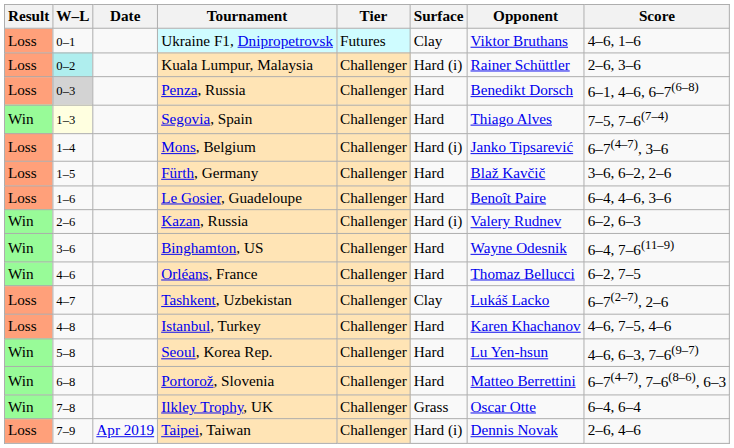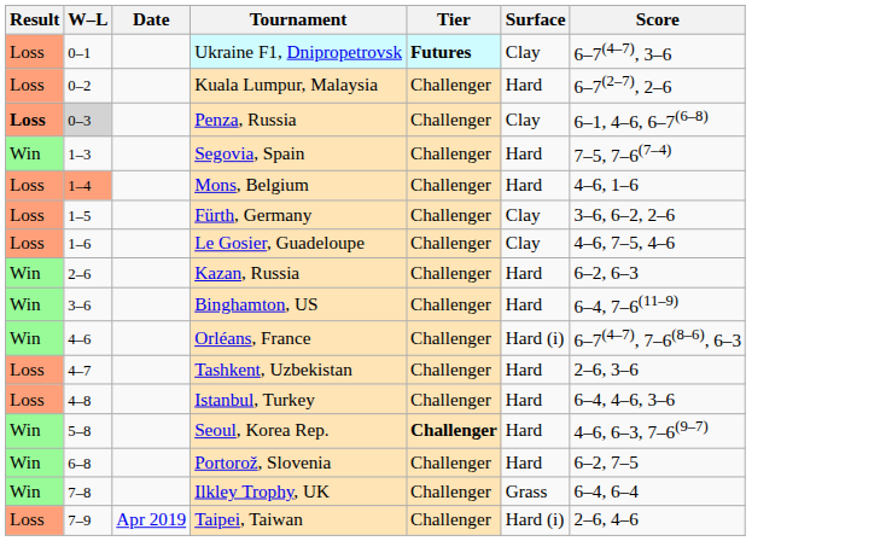 <table class="sortable wikitable">
 <tr>
 <th>Result</th>
 <th class="unsortable">W–L</th>
 <th>Date</th>
 <th>Tournament</th>
 <th>Tier</th>
 <th>Surface</th>
-<th>Opponent</th>
 <th class="unsortable">Score</th>
 </tr>
 <tr>
 <td bgcolor=FFA07A>Loss</td>
 <td><small>0–1</small></td>
 <td></td>
 <td style="background:#cffcff;">Ukraine F1, <a href='#'>Dnipropetrovsk</a></td>
-<td style="background:#cffcff;">Futures</td>
+<td style="background:#cffcff;"><strong>Futures</strong></td>
 <td>Clay</td>
-<td> <a href='#'>Viktor Bruthans</a></td>
-<td>4–6, 1–6</td>
+<td>6–7<sup>(4–7)</sup>, 3–6</td>
 </tr>
 <tr>
 <td bgcolor=FFA07A>Loss</td>
-<td style="background: paleturquoise;"><small>0–2</small></td>
+<td><small>0–2</small></td>
 <td></td>
 <td style="background:moccasin;">Kuala Lumpur, Malaysia</td>
 <td style="background:moccasin;">Challenger</td>
-<td>Hard (i)</td>
-<td> <a href='#'>Rainer Schüttler</a></td>
-<td>2–6, 3–6</td>
+<td>Hard</td>
+<td>6–7<sup>(2–7)</sup>, 2–6</td>
 </tr>
 <tr>
-<td bgcolor=FFA07A>Loss</td>
+<td bgcolor=FFA07A><strong>Loss</strong></td>
 <td style="background: lightgrey;"><small>0–3</small></td>
 <td></td>
 <td style="background:moccasin;"><a href='#'>Penza</a>, Russia</td>
 <td style="background:moccasin;">Challenger</td>
-<td>Hard</td>
-<td> <a href='#'>Benedikt Dorsch</a></td>
+<td>Clay</td>
 <td>6–1, 4–6, 6–7<sup>(6–8)</sup></td>
 </tr>
 <tr>
 <td bgcolor=98fb98>Win</td>
-<td style="background: lightyellow;"><small>1–3</small></td>
+<td><small>1–3</small></td>
 <td></td>
 <td style="background:moccasin;"><a href='#'>Segovia</a>, Spain</td>
 <td style="background:moccasin;">Challenger</td>
 <td>Hard</td>
-<td> <a href='#'>Thiago Alves</a></td>
 <td>7–5, 7–6<sup>(7–4)</sup></td>
 </tr>
 <tr>
 <td bgcolor=FFA07A>Loss</td>
-<td><small>1–4</small></td>
+<td style="background: lightsalmon;"><small>1–4</small></td>
 <td><a href='#'></a></td>
 <td style="background:moccasin;"><a href='#'>Mons</a>, Belgium</td>
 <td style="background:moccasin;">Challenger</td>
-<td>Hard (i)</td>
-<td> <a href='#'>Janko Tipsarević</a></td>
-<td>6–7<sup>(4–7)</sup>, 3–6</td>
+<td>Hard</td>
+<td>4–6, 1–6</td>
 </tr>
 <tr>
 <td bgcolor=FFA07A>Loss</td>
 <td><small>1–5</small></td>
 <td><a href='#'></a></td>
 <td style="background:moccasin;"><a href='#'>Fürth</a>, Germany</td>
 <td style="background:moccasin;">Challenger</td>
-<td>Hard</td>
-<td> <a href='#'>Blaž Kavčič</a></td>
+<td>Clay</td>
 <td>3–6, 6–2, 2–6</td>
 </tr>
 <tr>
 <td bgcolor=FFA07A>Loss</td>
 <td><small>1–6</small></td>
 <td><a href='#'></a></td>
 <td style="background:moccasin;"><a href='#'>Le Gosier</a>, Guadeloupe</td>
 <td style="background:moccasin;">Challenger</td>
-<td>Hard</td>
-<td> <a href='#'>Benoît Paire</a></td>
-<td>6–4, 4–6, 3–6</td>
+<td>Clay</td>
+<td>4–6, 7–5, 4–6</td>
 </tr>
 <tr>
 <td bgcolor=98fb98>Win</td>
 <td><small>2–6</small></td>
 <td><a href='#'></a></td>
 <td style="background:moccasin;"><a href='#'>Kazan</a>, Russia</td>
 <td style="background:moccasin;">Challenger</td>
-<td>Hard (i)</td>
-<td> <a href='#'>Valery Rudnev</a></td>
+<td>Hard</td>
 <td>6–2, 6–3</td>
 </tr>
 <tr>
 <td bgcolor=98fb98>Win</td>
 <td><small>3–6</small></td>
 <td><a href='#'></a></td>
 <td style="background:moccasin;"><a href='#'>Binghamton</a>, US</td>
 <td style="background:moccasin;">Challenger</td>
 <td>Hard</td>
-<td> <a href='#'>Wayne Odesnik</a></td>
 <td>6–4, 7–6<sup>(11–9)</sup></td>
 </tr>
 <tr>
 <td bgcolor=98fb98>Win</td>
 <td><small>4–6</small></td>
 <td><a href='#'></a></td>
 <td style="background:moccasin;"><a href='#'>Orléans</a>, France</td>
 <td style="background:moccasin;">Challenger</td>
-<td>Hard</td>
-<td> <a href='#'>Thomaz Bellucci</a></td>
-<td>6–2, 7–5</td>
+<td>Hard (i)</td>
+<td>6–7<sup>(4–7)</sup>, 7–6<sup>(8–6)</sup>, 6–3</td>
 </tr>
 <tr>
 <td bgcolor=FFA07A>Loss</td>
 <td><small>4–7</small></td>
 <td><a href='#'></a></td>
 <td style="background:moccasin;"><a href='#'>Tashkent</a>, Uzbekistan</td>
 <td style="background:moccasin;">Challenger</td>
-<td>Clay</td>
-<td> <a href='#'>Lukáš Lacko</a></td>
-<td>6–7<sup>(2–7)</sup>, 2–6</td>
+<td>Hard</td>
+<td>2–6, 3–6</td>
 </tr>
 <tr>
 <td bgcolor=FFA07A>Loss</td>
 <td><small>4–8</small></td>
 <td><a href='#'></a></td>
 <td style="background:moccasin;"><a href='#'>Istanbul</a>, Turkey</td>
 <td style="background:moccasin;">Challenger</td>
 <td>Hard</td>
-<td> <a href='#'>Karen Khachanov</a></td>
-<td>4–6, 7–5, 4–6</td>
+<td>6–4, 4–6, 3–6</td>
 </tr>
 <tr>
 <td bgcolor=98fb98>Win</td>
 <td><small>5–8</small></td>
 <td><a href='#'></a></td>
 <td style="background:moccasin;"><a href='#'>Seoul</a>, Korea Rep.</td>
-<td style="background:moccasin;">Challenger</td>
+<td style="background:moccasin;"><strong>Challenger</strong></td>
 <td>Hard</td>
-<td> <a href='#'>Lu Yen-hsun</a></td>
 <td>4–6, 6–3, 7–6<sup>(9–7)</sup></td>
 </tr>
 <tr>
 <td bgcolor=98fb98>Win</td>
 <td><small>6–8</small></td>
 <td><a href='#'></a></td>
 <td style="background:moccasin;"><a href='#'>Portorož</a>, Slovenia</td>
 <td style="background:moccasin;">Challenger</td>
 <td>Hard</td>
-<td> <a href='#'>Matteo Berrettini</a></td>
-<td>6–7<sup>(4–7)</sup>, 7–6<sup>(8–6)</sup>, 6–3</td>
+<td>6–2, 7–5</td>
 </tr>
 <tr>
 <td bgcolor=98fb98>Win</td>
 <td><small>7–8</small></td>
 <td><a href='#'></a></td>
 <td style="background:moccasin;"><a href='#'>Ilkley Trophy</a>, UK</td>
 <td style="background:moccasin;">Challenger</td>
 <td>Grass</td>
-<td> <a href='#'>Oscar Otte</a></td>
 <td>6–4, 6–4</td>
 </tr>
 <tr>
 <td bgcolor=FFA07A>Loss</td>
 <td><small>7–9</small></td>
 <td><a href='#'>Apr 2019</a></td>
 <td style="background:moccasin;"><a href='#'>Taipei</a>, Taiwan</td>
 <td style="background:moccasin;">Challenger</td>
 <td>Hard (i)</td>
-<td> <a href='#'>Dennis Novak</a></td>
 <td>2–6, 4–6</td>
 </tr>
 </table>
